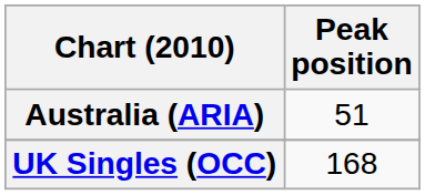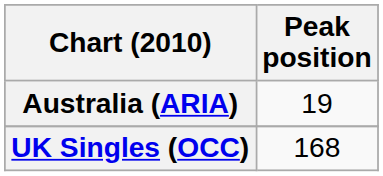 <table class="wikitable sortable plainrowheaders">
 <tr>
 <th>Chart (2010)</th>
 <th>Peak<br>position</th>
 </tr>
 <tr>
 <th scope="row">Australia (<a href='#'>ARIA</a>)</th>
-<td align="center">51</td>
+<td align="center">19</td>
 </tr>
 <tr>
 </tr>
 <tr>
 </tr>
 <tr>
 </tr>
 <tr>
 </tr>
 <tr>
 </tr>
 <tr>
 </tr>
 <tr>
 </tr>
 <tr>
 <th scope="row"><a href='#'>UK Singles</a> (<a href='#'>OCC</a>)</th>
 <td align="center">168</td>
 </tr>
 </table>
